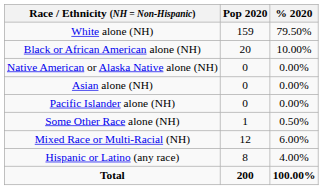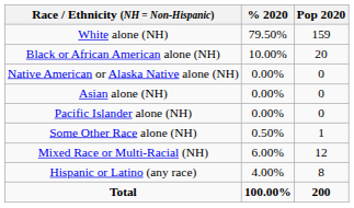 <table class="wikitable" style="text-align:center;">
 <tr>
 <th>Race / Ethnicity <small>(<em>NH = Non-Hispanic</em>)</small></th>
+<th>% 2020</th>
 <th>Pop 2020</th>
-<th>% 2020</th>
 </tr>
 <tr>
 <td><a href='#'>White</a> alone (NH)</td>
+<td>79.50%</td>
 <td>159</td>
-<td>79.50%</td>
 </tr>
 <tr>
 <td><a href='#'>Black or African American</a> alone (NH)</td>
+<td>10.00%</td>
 <td>20</td>
-<td>10.00%</td>
 </tr>
 <tr>
 <td><a href='#'>Native American</a> or <a href='#'>Alaska Native</a> alone (NH)</td>
+<td>0.00%</td>
 <td>0</td>
-<td>0.00%</td>
 </tr>
 <tr>
 <td><a href='#'>Asian</a> alone (NH)</td>
+<td>0.00%</td>
 <td>0</td>
-<td>0.00%</td>
 </tr>
 <tr>
 <td><a href='#'>Pacific Islander</a> alone (NH)</td>
+<td>0.00%</td>
 <td>0</td>
-<td>0.00%</td>
 </tr>
 <tr>
 <td><a href='#'>Some Other Race</a> alone (NH)</td>
+<td>0.50%</td>
 <td>1</td>
-<td>0.50%</td>
 </tr>
 <tr>
 <td><a href='#'>Mixed Race or Multi-Racial</a> (NH)</td>
+<td>6.00%</td>
 <td>12</td>
-<td>6.00%</td>
 </tr>
 <tr>
 <td><a href='#'>Hispanic or Latino</a> (any race)</td>
+<td>4.00%</td>
 <td>8</td>
-<td>4.00%</td>
 </tr>
 <tr>
 <td><strong>Total</strong></td>
+<td><strong>100.00%</strong></td>
 <td><strong>200</strong></td>
-<td><strong>100.00%</strong></td>
 </tr>
 </table>
